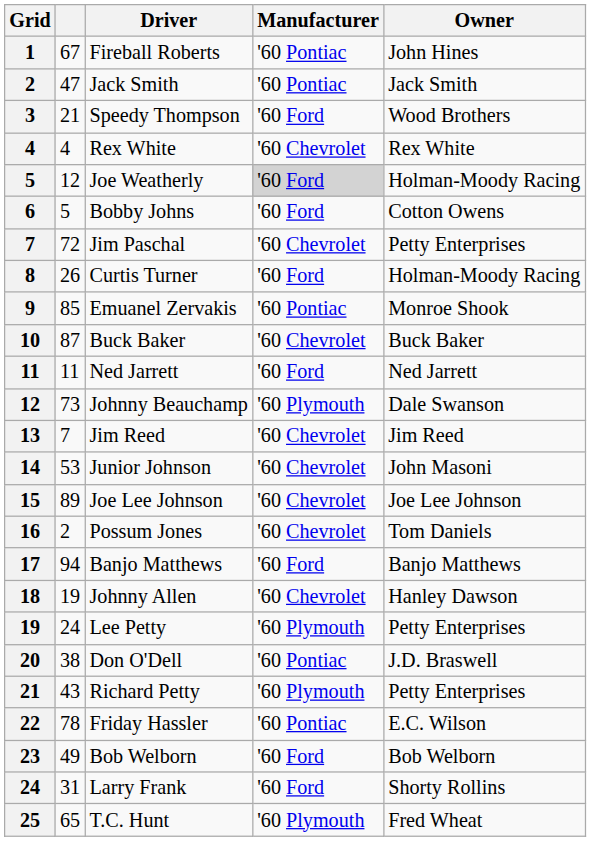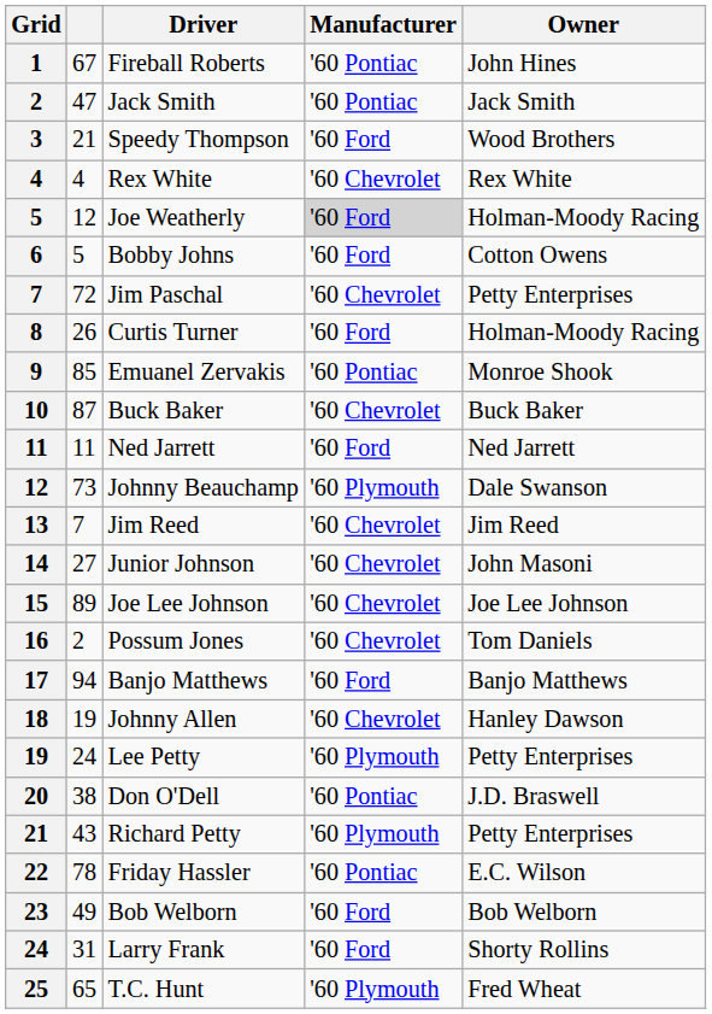 <table class="wikitable">
 <tr>
 <th>Grid</th>
 <th></th>
 <th>Driver</th>
 <th>Manufacturer</th>
 <th>Owner</th>
 </tr>
 <tr>
 <th>1</th>
 <td>67</td>
 <td>Fireball Roberts</td>
 <td>'60 <a href='#'>Pontiac</a></td>
 <td>John Hines</td>
 </tr>
 <tr>
 <th>2</th>
 <td>47</td>
 <td>Jack Smith</td>
 <td>'60 <a href='#'>Pontiac</a></td>
 <td>Jack Smith</td>
 </tr>
 <tr>
 <th>3</th>
 <td>21</td>
 <td>Speedy Thompson</td>
 <td>'60 <a href='#'>Ford</a></td>
 <td>Wood Brothers</td>
 </tr>
 <tr>
 <th>4</th>
 <td>4</td>
 <td>Rex White</td>
 <td>'60 <a href='#'>Chevrolet</a></td>
 <td>Rex White</td>
 </tr>
 <tr>
 <th>5</th>
 <td>12</td>
 <td>Joe Weatherly</td>
 <td style="background: lightgrey;">'60 <a href='#'>Ford</a></td>
 <td>Holman-Moody Racing</td>
 </tr>
 <tr>
 <th>6</th>
 <td>5</td>
 <td>Bobby Johns</td>
 <td>'60 <a href='#'>Ford</a></td>
 <td>Cotton Owens</td>
 </tr>
 <tr>
 <th>7</th>
 <td>72</td>
 <td>Jim Paschal</td>
 <td>'60 <a href='#'>Chevrolet</a></td>
 <td>Petty Enterprises</td>
 </tr>
 <tr>
 <th>8</th>
 <td>26</td>
 <td>Curtis Turner</td>
 <td>'60 <a href='#'>Ford</a></td>
 <td>Holman-Moody Racing</td>
 </tr>
 <tr>
 <th>9</th>
 <td>85</td>
 <td>Emuanel Zervakis</td>
 <td>'60 <a href='#'>Pontiac</a></td>
 <td>Monroe Shook</td>
 </tr>
 <tr>
 <th>10</th>
 <td>87</td>
 <td>Buck Baker</td>
 <td>'60 <a href='#'>Chevrolet</a></td>
 <td>Buck Baker</td>
 </tr>
 <tr>
 <th>11</th>
 <td>11</td>
 <td>Ned Jarrett</td>
 <td>'60 <a href='#'>Ford</a></td>
 <td>Ned Jarrett</td>
 </tr>
 <tr>
 <th>12</th>
 <td>73</td>
 <td>Johnny Beauchamp</td>
 <td>'60 <a href='#'>Plymouth</a></td>
 <td>Dale Swanson</td>
 </tr>
 <tr>
 <th>13</th>
 <td>7</td>
 <td>Jim Reed</td>
 <td>'60 <a href='#'>Chevrolet</a></td>
 <td>Jim Reed</td>
 </tr>
 <tr>
 <th>14</th>
-<td>53</td>
+<td>27</td>
 <td>Junior Johnson</td>
 <td>'60 <a href='#'>Chevrolet</a></td>
 <td>John Masoni</td>
 </tr>
 <tr>
 <th>15</th>
 <td>89</td>
 <td>Joe Lee Johnson</td>
 <td>'60 <a href='#'>Chevrolet</a></td>
 <td>Joe Lee Johnson</td>
 </tr>
 <tr>
 <th>16</th>
 <td>2</td>
 <td>Possum Jones</td>
 <td>'60 <a href='#'>Chevrolet</a></td>
 <td>Tom Daniels</td>
 </tr>
 <tr>
 <th>17</th>
 <td>94</td>
 <td>Banjo Matthews</td>
 <td>'60 <a href='#'>Ford</a></td>
 <td>Banjo Matthews</td>
 </tr>
 <tr>
 <th>18</th>
 <td>19</td>
 <td>Johnny Allen</td>
 <td>'60 <a href='#'>Chevrolet</a></td>
 <td>Hanley Dawson</td>
 </tr>
 <tr>
 <th>19</th>
 <td>24</td>
 <td>Lee Petty</td>
 <td>'60 <a href='#'>Plymouth</a></td>
 <td>Petty Enterprises</td>
 </tr>
 <tr>
 <th>20</th>
 <td>38</td>
 <td>Don O'Dell</td>
 <td>'60 <a href='#'>Pontiac</a></td>
 <td>J.D. Braswell</td>
 </tr>
 <tr>
 <th>21</th>
 <td>43</td>
 <td>Richard Petty</td>
 <td>'60 <a href='#'>Plymouth</a></td>
 <td>Petty Enterprises</td>
 </tr>
 <tr>
 <th>22</th>
 <td>78</td>
 <td>Friday Hassler</td>
 <td>'60 <a href='#'>Pontiac</a></td>
 <td>E.C. Wilson</td>
 </tr>
 <tr>
 <th>23</th>
 <td>49</td>
 <td>Bob Welborn</td>
 <td>'60 <a href='#'>Ford</a></td>
 <td>Bob Welborn</td>
 </tr>
 <tr>
 <th>24</th>
 <td>31</td>
 <td>Larry Frank</td>
 <td>'60 <a href='#'>Ford</a></td>
 <td>Shorty Rollins</td>
 </tr>
 <tr>
 <th>25</th>
 <td>65</td>
 <td>T.C. Hunt</td>
 <td>'60 <a href='#'>Plymouth</a></td>
 <td>Fred Wheat</td>
 </tr>
 </table>
